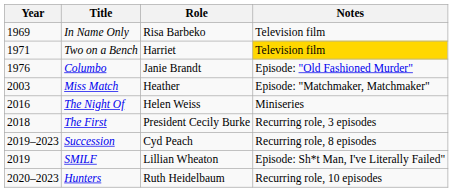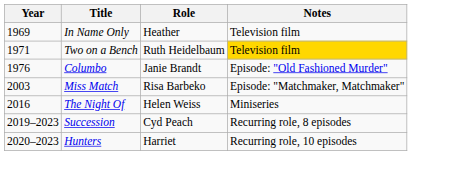 <table class="wikitable sortable">
 <tr>
 <th>Year</th>
 <th>Title</th>
 <th>Role</th>
 <th>Notes</th>
 </tr>
 <tr>
 <td>1969</td>
 <td><em>In Name Only</em></td>
-<td>Risa Barbeko</td>
+<td>Heather</td>
 <td>Television film</td>
 </tr>
 <tr>
 <td>1971</td>
 <td><em>Two on a Bench</em></td>
-<td>Harriet</td>
+<td>Ruth Heidelbaum</td>
 <td style="background: gold;">Television film</td>
 </tr>
 <tr>
 <td>1976</td>
 <td><em><a href='#'>Columbo</a></em></td>
 <td>Janie Brandt</td>
 <td>Episode: <a href='#'>"Old Fashioned Murder"</a></td>
 </tr>
 <tr>
 <td>2003</td>
 <td><em><a href='#'>Miss Match</a></em></td>
-<td>Heather</td>
+<td>Risa Barbeko</td>
 <td>Episode: "Matchmaker, Matchmaker"</td>
 </tr>
 <tr>
 <td>2016</td>
 <td><em><a href='#'>The Night Of</a></em></td>
 <td>Helen Weiss</td>
 <td>Miniseries</td>
 </tr>
 <tr>
-<td>2018</td>
-<td><em><a href='#'>The First</a></em></td>
-<td>President Cecily Burke</td>
-<td>Recurring role, 3 episodes</td>
-</tr>
-<tr>
 <td>2019–2023</td>
 <td><em><a href='#'>Succession</a></em></td>
 <td>Cyd Peach</td>
 <td>Recurring role, 8 episodes</td>
 </tr>
 <tr>
-<td>2019</td>
-<td><em><a href='#'>SMILF</a></em></td>
-<td>Lillian Wheaton</td>
-<td>Episode: Sh*t Man, I've Literally Failed"</td>
-</tr>
-<tr>
 <td>2020–2023</td>
 <td><em><a href='#'>Hunters</a></em></td>
-<td>Ruth Heidelbaum</td>
+<td>Harriet</td>
 <td>Recurring role, 10 episodes</td>
 </tr>
 </table>
